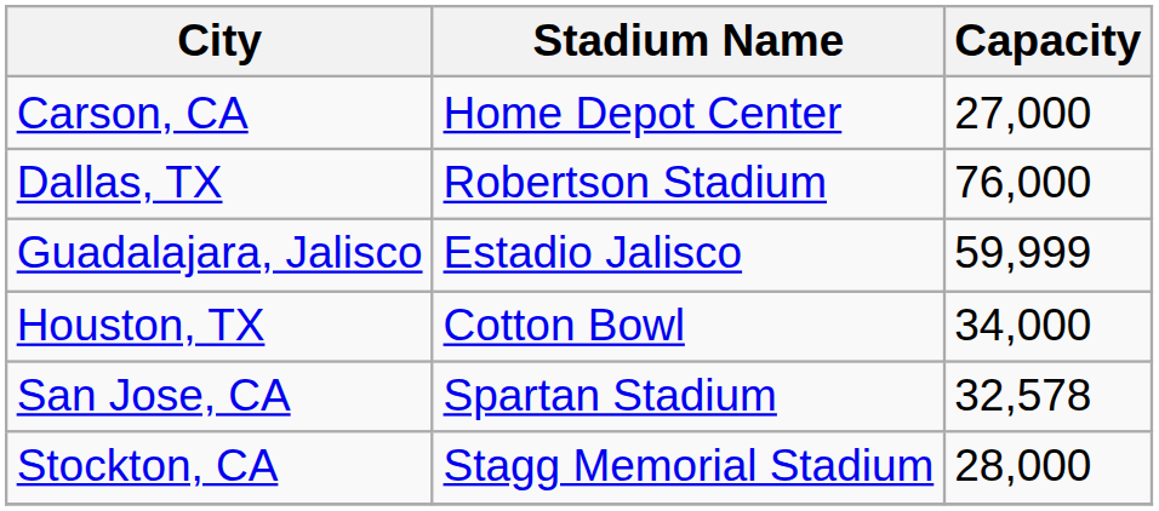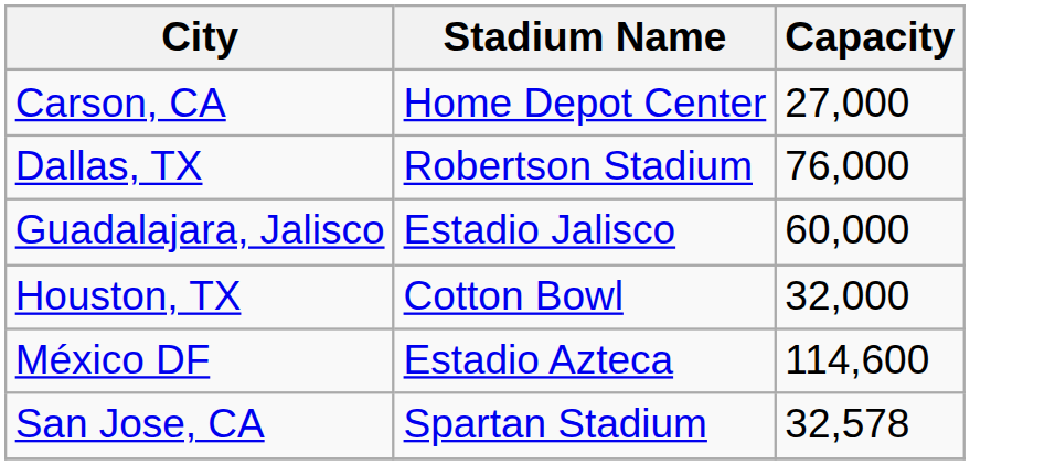 <table class="wikitable sortable">
 <tr>
 <th>City</th>
 <th>Stadium Name</th>
 <th>Capacity</th>
 </tr>
 <tr>
 <td><a href='#'>Carson, CA</a></td>
 <td><a href='#'>Home Depot Center</a></td>
 <td>27,000</td>
 </tr>
 <tr>
 <td><a href='#'>Dallas, TX</a></td>
 <td><a href='#'>Robertson Stadium</a></td>
 <td>76,000</td>
 </tr>
 <tr>
 <td><a href='#'>Guadalajara, Jalisco</a></td>
 <td><a href='#'>Estadio Jalisco</a></td>
-<td>59,999</td>
+<td>60,000</td>
 </tr>
 <tr>
 <td><a href='#'>Houston, TX</a></td>
 <td><a href='#'>Cotton Bowl</a></td>
-<td>34,000</td>
+<td>32,000</td>
+</tr>
+<tr>
+<td><a href='#'>México DF</a></td>
+<td><a href='#'>Estadio Azteca</a></td>
+<td>114,600</td>
 </tr>
 <tr>
 <td><a href='#'>San Jose, CA</a></td>
 <td><a href='#'>Spartan Stadium</a></td>
 <td>32,578</td>
 </tr>
 <tr>
-<td><a href='#'>Stockton, CA</a></td>
-<td><a href='#'>Stagg Memorial Stadium</a></td>
-<td>28,000</td>
-</tr>
-<tr>
 </tr>
 </table>
